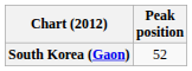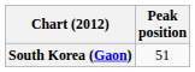 <table class="wikitable plainrowheaders" style="text-align:center;">
 <tr>
 <th>Chart (2012)</th>
 <th>Peak<br>position</th>
 </tr>
 <tr>
 <th scope="row">South Korea (<a href='#'>Gaon</a>)</th>
-<td>52</td>
+<td>51</td>
 </tr>
 </table>
